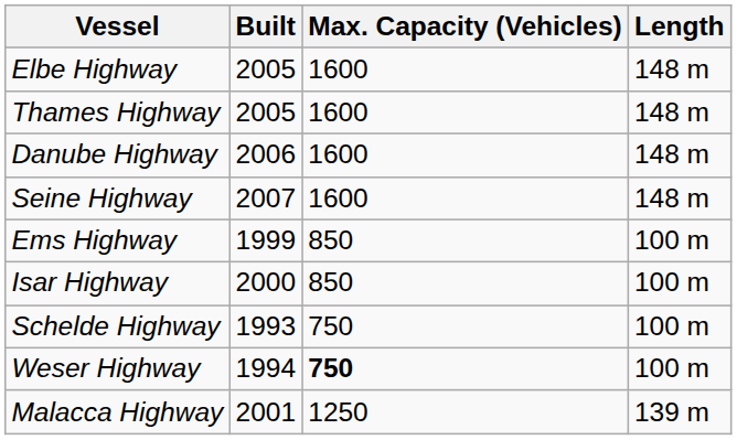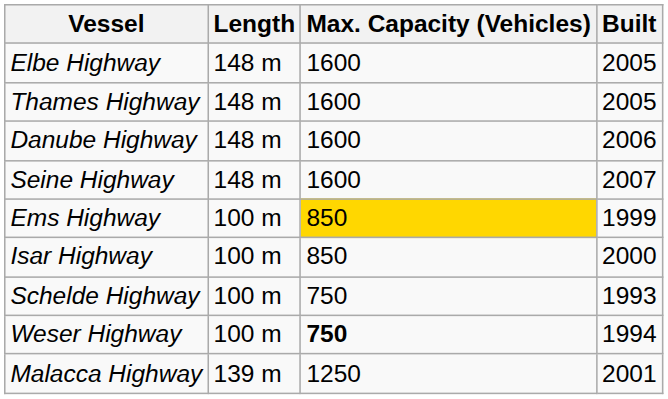 <table class="wikitable">
 <tr>
 <th>Vessel</th>
+<th>Length</th>
+<th>Max. Capacity (Vehicles)</th>
 <th>Built</th>
-<th>Max. Capacity (Vehicles)</th>
-<th>Length</th>
 </tr>
 <tr>
 <td><em>Elbe Highway</em></td>
+<td>148 m</td>
+<td>1600</td>
 <td>2005</td>
-<td>1600</td>
-<td>148 m</td>
 </tr>
 <tr>
 <td><em>Thames Highway</em></td>
+<td>148 m</td>
+<td>1600</td>
 <td>2005</td>
-<td>1600</td>
-<td>148 m</td>
 </tr>
 <tr>
 <td><em>Danube Highway</em></td>
+<td>148 m</td>
+<td>1600</td>
 <td>2006</td>
-<td>1600</td>
-<td>148 m</td>
 </tr>
 <tr>
 <td><em>Seine Highway</em></td>
+<td>148 m</td>
+<td>1600</td>
 <td>2007</td>
-<td>1600</td>
-<td>148 m</td>
 </tr>
 <tr>
 <td><em>Ems Highway</em></td>
+<td>100 m</td>
+<td style="background: gold;">850</td>
 <td>1999</td>
-<td>850</td>
-<td>100 m</td>
 </tr>
 <tr>
 <td><em>Isar Highway</em></td>
+<td>100 m</td>
+<td>850</td>
 <td>2000</td>
-<td>850</td>
-<td>100 m</td>
 </tr>
 <tr>
 <td><em>Schelde Highway</em></td>
+<td>100 m</td>
+<td>750</td>
 <td>1993</td>
-<td>750</td>
-<td>100 m</td>
 </tr>
 <tr>
 <td><em>Weser Highway</em></td>
+<td>100 m</td>
+<td><strong>750</strong></td>
 <td>1994</td>
-<td><strong>750</strong></td>
-<td>100 m</td>
 </tr>
 <tr>
 <td><em>Malacca Highway</em></td>
+<td>139 m</td>
+<td>1250</td>
 <td>2001</td>
-<td>1250</td>
-<td>139 m</td>
 </tr>
 </table>
